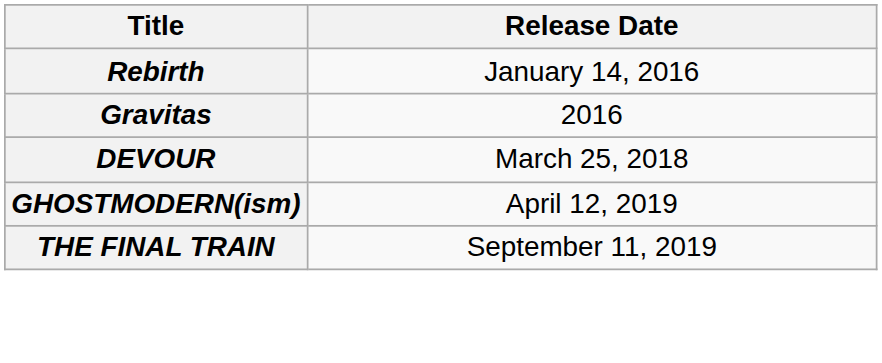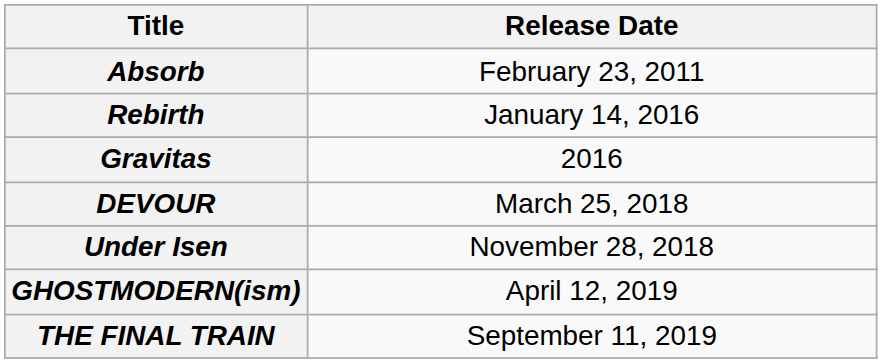 <table class="wikitable plainrowheaders" style="text-align:center;">
 <tr>
 <th scope="col" style="width:10em;">Title</th>
 <th scope="col" style="width:20em;">Release Date</th>
+</tr>
+<tr>
+<th scope="row"><em>Absorb</em></th>
+<td>February 23, 2011</td>
 </tr>
 <tr>
 <th scope="row"><em>Rebirth</em></th>
 <td>January 14, 2016</td>
 </tr>
 <tr>
 <th scope="row"><em>Gravitas</em> </th>
 <td>2016</td>
 </tr>
 <tr>
 <th scope="row"><em>DEVOUR</em></th>
 <td>March 25, 2018</td>
 </tr>
 <tr>
+<th scope="row"><em>Under Isen</em></th>
+<td>November 28, 2018</td>
+</tr>
+<tr>
 <th scope="row"><em>GHOSTMODERN(ism)</em></th>
 <td>April 12, 2019</td>
 </tr>
 <tr>
 <th scope="row"><em>THE FINAL TRAIN</em></th>
 <td>September 11, 2019</td>
 </tr>
 </table>
